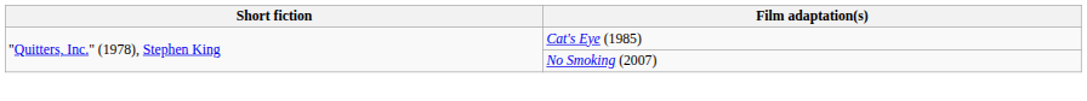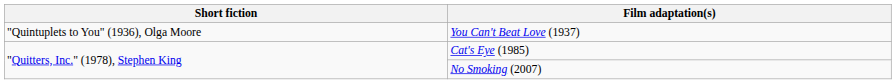 <table class="wikitable">
 <tr>
 <th width="600">Short fiction</th>
 <th width="600">Film adaptation(s)</th>
+</tr>
+<tr>
+<td>"Quintuplets to You" (1936), Olga Moore</td>
+<td><em><a href='#'>You Can't Beat Love</a></em> (1937)</td>
 </tr>
 <tr>
 <td rowspan="2">"<a href='#'>Quitters, Inc.</a>" (1978), <a href='#'>Stephen King</a></td>
 <td><em><a href='#'>Cat's Eye</a></em> (1985)</td>
 </tr>
 <tr>
 <td><em><a href='#'>No Smoking</a></em> (2007)</td>
 </tr>
 </table>
